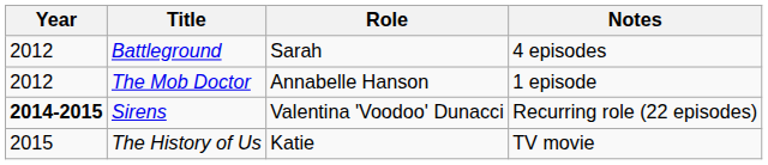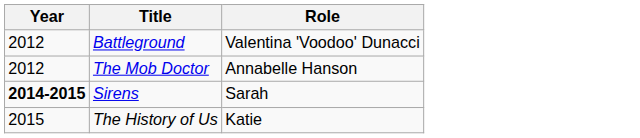 <table class="wikitable sortable">
 <tr>
 <th>Year</th>
 <th>Title</th>
 <th>Role</th>
-<th>Notes</th>
 </tr>
 <tr>
 <td>2012</td>
 <td><em><a href='#'>Battleground</a></em></td>
-<td>Sarah</td>
-<td>4 episodes</td>
+<td>Valentina 'Voodoo' Dunacci</td>
 </tr>
 <tr>
 <td>2012</td>
 <td><em><a href='#'>The Mob Doctor</a></em></td>
 <td>Annabelle Hanson</td>
-<td>1 episode</td>
 </tr>
 <tr>
 <td><strong>2014-2015</strong></td>
 <td><em><a href='#'>Sirens</a></em></td>
-<td>Valentina 'Voodoo' Dunacci</td>
-<td>Recurring role (22 episodes)</td>
+<td>Sarah</td>
 </tr>
 <tr>
 <td>2015</td>
 <td><em>The History of Us</em></td>
 <td>Katie</td>
-<td>TV movie</td>
 </tr>
 </table>
